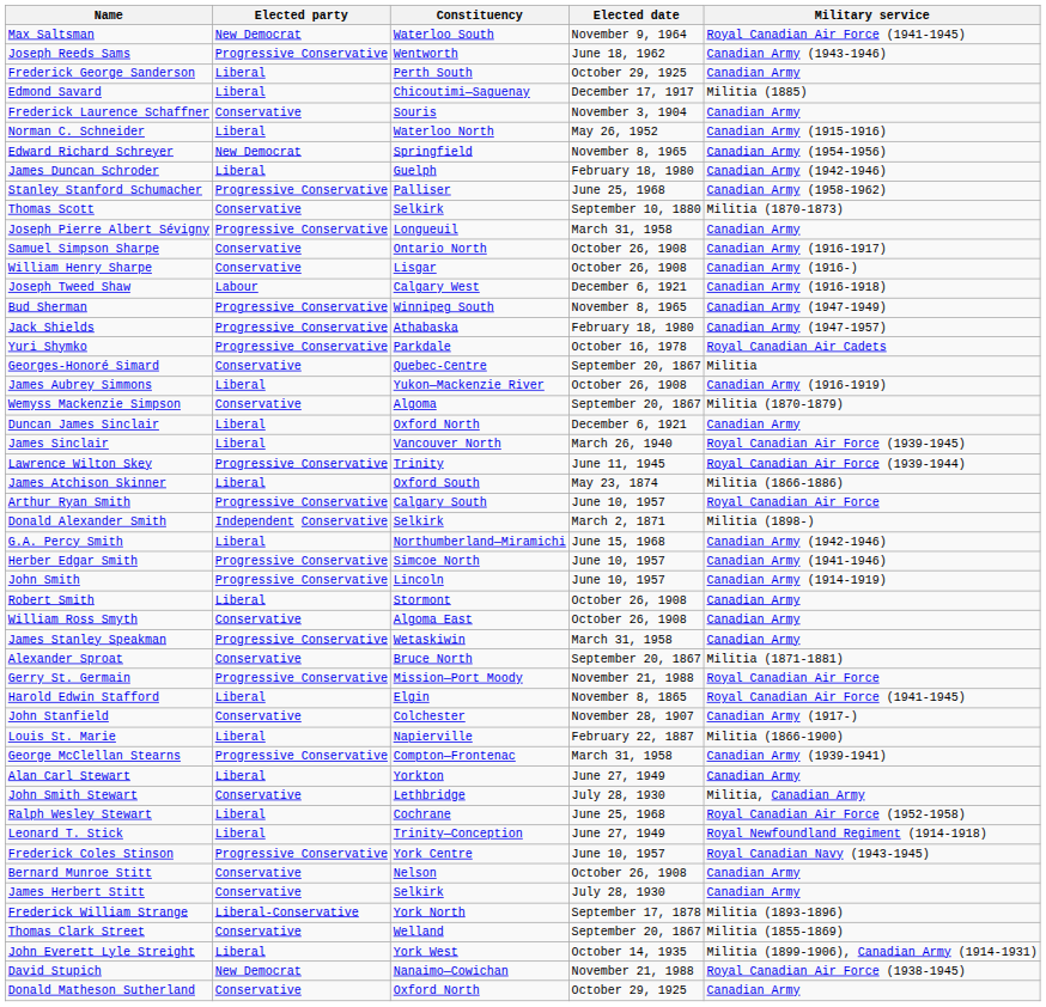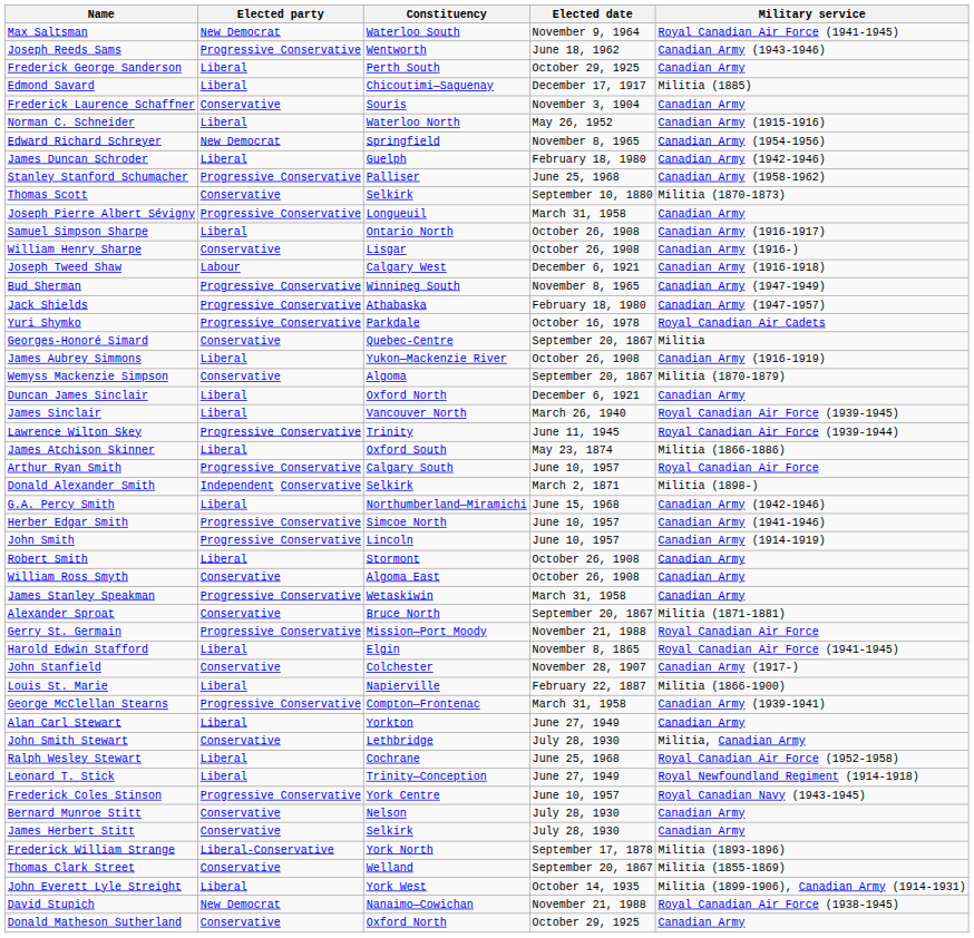 <table class="wikitable sortable">
 <tr>
 <th>Name</th>
 <th>Elected party</th>
 <th>Constituency</th>
 <th>Elected date</th>
 <th>Military service</th>
 </tr>
 <tr>
 <td><a href='#'>Max Saltsman</a></td>
 <td><a href='#'>New Democrat</a></td>
 <td><a href='#'>Waterloo South</a></td>
 <td>November 9, 1964</td>
 <td><a href='#'>Royal Canadian Air Force</a> (1941-1945)</td>
 </tr>
 <tr>
 <td><a href='#'>Joseph Reeds Sams</a></td>
 <td><a href='#'>Progressive Conservative</a></td>
 <td><a href='#'>Wentworth</a></td>
 <td>June 18, 1962</td>
 <td><a href='#'>Canadian Army</a> (1943-1946)</td>
 </tr>
 <tr>
 <td><a href='#'>Frederick George Sanderson</a></td>
 <td><a href='#'>Liberal</a></td>
 <td><a href='#'>Perth South</a></td>
 <td>October 29, 1925</td>
 <td><a href='#'>Canadian Army</a></td>
 </tr>
 <tr>
 <td><a href='#'>Edmond Savard</a></td>
 <td><a href='#'>Liberal</a></td>
 <td><a href='#'>Chicoutimi—Saguenay</a></td>
 <td>December 17, 1917</td>
 <td>Militia (1885)</td>
 </tr>
 <tr>
 <td><a href='#'>Frederick Laurence Schaffner</a></td>
 <td><a href='#'>Conservative</a></td>
 <td><a href='#'>Souris</a></td>
 <td>November 3, 1904</td>
 <td><a href='#'>Canadian Army</a></td>
 </tr>
 <tr>
 <td><a href='#'>Norman C. Schneider</a></td>
 <td><a href='#'>Liberal</a></td>
 <td><a href='#'>Waterloo North</a></td>
 <td>May 26, 1952</td>
 <td><a href='#'>Canadian Army</a> (1915-1916)</td>
 </tr>
 <tr>
 <td><a href='#'>Edward Richard Schreyer</a></td>
 <td><a href='#'>New Democrat</a></td>
 <td><a href='#'>Springfield</a></td>
 <td>November 8, 1965</td>
 <td><a href='#'>Canadian Army</a> (1954-1956)</td>
 </tr>
 <tr>
 <td><a href='#'>James Duncan Schroder</a></td>
 <td><a href='#'>Liberal</a></td>
 <td><a href='#'>Guelph</a></td>
 <td>February 18, 1980</td>
 <td><a href='#'>Canadian Army</a> (1942-1946)</td>
 </tr>
 <tr>
 <td><a href='#'>Stanley Stanford Schumacher</a></td>
 <td><a href='#'>Progressive Conservative</a></td>
 <td><a href='#'>Palliser</a></td>
 <td>June 25, 1968</td>
 <td><a href='#'>Canadian Army</a> (1958-1962)</td>
 </tr>
 <tr>
 <td><a href='#'>Thomas Scott</a></td>
 <td><a href='#'>Conservative</a></td>
 <td><a href='#'>Selkirk</a></td>
 <td>September 10, 1880</td>
 <td>Militia (1870-1873)</td>
 </tr>
 <tr>
 <td><a href='#'>Joseph Pierre Albert Sévigny</a></td>
 <td><a href='#'>Progressive Conservative</a></td>
 <td><a href='#'>Longueuil</a></td>
 <td>March 31, 1958</td>
 <td><a href='#'>Canadian Army</a></td>
 </tr>
 <tr>
 <td><a href='#'>Samuel Simpson Sharpe</a></td>
-<td><a href='#'>Conservative</a></td>
+<td><a href='#'>Liberal</a></td>
 <td><a href='#'>Ontario North</a></td>
 <td>October 26, 1908</td>
 <td><a href='#'>Canadian Army</a> (1916-1917)</td>
 </tr>
 <tr>
 <td><a href='#'>William Henry Sharpe</a></td>
 <td><a href='#'>Conservative</a></td>
 <td><a href='#'>Lisgar</a></td>
 <td>October 26, 1908</td>
 <td><a href='#'>Canadian Army</a> (1916-)</td>
 </tr>
 <tr>
 <td><a href='#'>Joseph Tweed Shaw</a></td>
 <td><a href='#'>Labour</a></td>
 <td><a href='#'>Calgary West</a></td>
 <td>December 6, 1921</td>
 <td><a href='#'>Canadian Army</a> (1916-1918)</td>
 </tr>
 <tr>
 <td><a href='#'>Bud Sherman</a></td>
 <td><a href='#'>Progressive Conservative</a></td>
 <td><a href='#'>Winnipeg South</a></td>
 <td>November 8, 1965</td>
 <td><a href='#'>Canadian Army</a> (1947-1949)</td>
 </tr>
 <tr>
 <td><a href='#'>Jack Shields</a></td>
 <td><a href='#'>Progressive Conservative</a></td>
 <td><a href='#'>Athabaska</a></td>
 <td>February 18, 1980</td>
 <td><a href='#'>Canadian Army</a> (1947-1957)</td>
 </tr>
 <tr>
 <td><a href='#'>Yuri Shymko</a></td>
 <td><a href='#'>Progressive Conservative</a></td>
 <td><a href='#'>Parkdale</a></td>
 <td>October 16, 1978</td>
 <td><a href='#'>Royal Canadian Air Cadets</a></td>
 </tr>
 <tr>
 <td><a href='#'>Georges-Honoré Simard</a></td>
 <td><a href='#'>Conservative</a></td>
 <td><a href='#'>Quebec-Centre</a></td>
 <td>September 20, 1867</td>
 <td>Militia</td>
 </tr>
 <tr>
 <td><a href='#'>James Aubrey Simmons</a></td>
 <td><a href='#'>Liberal</a></td>
 <td><a href='#'>Yukon—Mackenzie River</a></td>
 <td>October 26, 1908</td>
 <td><a href='#'>Canadian Army</a> (1916-1919)</td>
 </tr>
 <tr>
 <td><a href='#'>Wemyss Mackenzie Simpson</a></td>
 <td><a href='#'>Conservative</a></td>
 <td><a href='#'>Algoma</a></td>
 <td>September 20, 1867</td>
 <td>Militia (1870-1879)</td>
 </tr>
 <tr>
 <td><a href='#'>Duncan James Sinclair</a></td>
 <td><a href='#'>Liberal</a></td>
 <td><a href='#'>Oxford North</a></td>
 <td>December 6, 1921</td>
 <td><a href='#'>Canadian Army</a></td>
 </tr>
 <tr>
 <td><a href='#'>James Sinclair</a></td>
 <td><a href='#'>Liberal</a></td>
 <td><a href='#'>Vancouver North</a></td>
 <td>March 26, 1940</td>
 <td><a href='#'>Royal Canadian Air Force</a> (1939-1945)</td>
 </tr>
 <tr>
 <td><a href='#'>Lawrence Wilton Skey</a></td>
 <td><a href='#'>Progressive Conservative</a></td>
 <td><a href='#'>Trinity</a></td>
 <td>June 11, 1945</td>
 <td><a href='#'>Royal Canadian Air Force</a> (1939-1944)</td>
 </tr>
 <tr>
 <td><a href='#'>James Atchison Skinner</a></td>
 <td><a href='#'>Liberal</a></td>
 <td><a href='#'>Oxford South</a></td>
 <td>May 23, 1874</td>
 <td>Militia (1866-1886)</td>
 </tr>
 <tr>
 <td><a href='#'>Arthur Ryan Smith</a></td>
 <td><a href='#'>Progressive Conservative</a></td>
 <td><a href='#'>Calgary South</a></td>
 <td>June 10, 1957</td>
 <td><a href='#'>Royal Canadian Air Force</a></td>
 </tr>
 <tr>
 <td><a href='#'>Donald Alexander Smith</a></td>
 <td><a href='#'>Independent</a> <a href='#'>Conservative</a></td>
 <td><a href='#'>Selkirk</a></td>
 <td>March 2, 1871</td>
 <td>Militia (1898-)</td>
 </tr>
 <tr>
 <td><a href='#'>G.A. Percy Smith</a></td>
 <td><a href='#'>Liberal</a></td>
 <td><a href='#'>Northumberland—Miramichi</a></td>
 <td>June 15, 1968</td>
 <td><a href='#'>Canadian Army</a> (1942-1946)</td>
 </tr>
 <tr>
 <td><a href='#'>Herber Edgar Smith</a></td>
 <td><a href='#'>Progressive Conservative</a></td>
 <td><a href='#'>Simcoe North</a></td>
 <td>June 10, 1957</td>
 <td><a href='#'>Canadian Army</a> (1941-1946)</td>
 </tr>
 <tr>
 <td><a href='#'>John Smith</a></td>
 <td><a href='#'>Progressive Conservative</a></td>
 <td><a href='#'>Lincoln</a></td>
 <td>June 10, 1957</td>
 <td><a href='#'>Canadian Army</a> (1914-1919)</td>
 </tr>
 <tr>
 <td><a href='#'>Robert Smith</a></td>
 <td><a href='#'>Liberal</a></td>
 <td><a href='#'>Stormont</a></td>
 <td>October 26, 1908</td>
 <td><a href='#'>Canadian Army</a></td>
 </tr>
 <tr>
 <td><a href='#'>William Ross Smyth</a></td>
 <td><a href='#'>Conservative</a></td>
 <td><a href='#'>Algoma East</a></td>
 <td>October 26, 1908</td>
 <td><a href='#'>Canadian Army</a></td>
 </tr>
 <tr>
 <td><a href='#'>James Stanley Speakman</a></td>
 <td><a href='#'>Progressive Conservative</a></td>
 <td><a href='#'>Wetaskiwin</a></td>
 <td>March 31, 1958</td>
 <td><a href='#'>Canadian Army</a></td>
 </tr>
 <tr>
 <td><a href='#'>Alexander Sproat</a></td>
 <td><a href='#'>Conservative</a></td>
 <td><a href='#'>Bruce North</a></td>
 <td>September 20, 1867</td>
 <td>Militia (1871-1881)</td>
 </tr>
 <tr>
 <td><a href='#'>Gerry St. Germain</a></td>
 <td><a href='#'>Progressive Conservative</a></td>
 <td><a href='#'>Mission—Port Moody</a></td>
 <td>November 21, 1988</td>
 <td><a href='#'>Royal Canadian Air Force</a></td>
 </tr>
 <tr>
 <td><a href='#'>Harold Edwin Stafford</a></td>
 <td><a href='#'>Liberal</a></td>
 <td><a href='#'>Elgin</a></td>
 <td>November 8, 1865</td>
 <td><a href='#'>Royal Canadian Air Force</a> (1941-1945)</td>
 </tr>
 <tr>
 <td><a href='#'>John Stanfield</a></td>
 <td><a href='#'>Conservative</a></td>
 <td><a href='#'>Colchester</a></td>
 <td>November 28, 1907</td>
 <td><a href='#'>Canadian Army</a> (1917-)</td>
 </tr>
 <tr>
 <td><a href='#'>Louis St. Marie</a></td>
 <td><a href='#'>Liberal</a></td>
 <td><a href='#'>Napierville</a></td>
 <td>February 22, 1887</td>
 <td>Militia (1866-1900)</td>
 </tr>
 <tr>
 <td><a href='#'>George McClellan Stearns</a></td>
 <td><a href='#'>Progressive Conservative</a></td>
 <td><a href='#'>Compton—Frontenac</a></td>
 <td>March 31, 1958</td>
 <td><a href='#'>Canadian Army</a> (1939-1941)</td>
 </tr>
 <tr>
 <td><a href='#'>Alan Carl Stewart</a></td>
 <td><a href='#'>Liberal</a></td>
 <td><a href='#'>Yorkton</a></td>
 <td>June 27, 1949</td>
 <td><a href='#'>Canadian Army</a></td>
 </tr>
 <tr>
 <td><a href='#'>John Smith Stewart</a></td>
 <td><a href='#'>Conservative</a></td>
 <td><a href='#'>Lethbridge</a></td>
 <td>July 28, 1930</td>
 <td>Militia, <a href='#'>Canadian Army</a></td>
 </tr>
 <tr>
 <td><a href='#'>Ralph Wesley Stewart</a></td>
 <td><a href='#'>Liberal</a></td>
 <td><a href='#'>Cochrane</a></td>
 <td>June 25, 1968</td>
 <td><a href='#'>Royal Canadian Air Force</a> (1952-1958)</td>
 </tr>
 <tr>
 <td><a href='#'>Leonard T. Stick</a></td>
 <td><a href='#'>Liberal</a></td>
 <td><a href='#'>Trinity—Conception</a></td>
 <td>June 27, 1949</td>
 <td><a href='#'>Royal Newfoundland Regiment</a> (1914-1918)</td>
 </tr>
 <tr>
 <td><a href='#'>Frederick Coles Stinson</a></td>
 <td><a href='#'>Progressive Conservative</a></td>
 <td><a href='#'>York Centre</a></td>
 <td>June 10, 1957</td>
 <td><a href='#'>Royal Canadian Navy</a> (1943-1945)</td>
 </tr>
 <tr>
 <td><a href='#'>Bernard Munroe Stitt</a></td>
 <td><a href='#'>Conservative</a></td>
 <td><a href='#'>Nelson</a></td>
-<td>October 26, 1908</td>
+<td>July 28, 1930</td>
 <td><a href='#'>Canadian Army</a></td>
 </tr>
 <tr>
 <td><a href='#'>James Herbert Stitt</a></td>
 <td><a href='#'>Conservative</a></td>
 <td><a href='#'>Selkirk</a></td>
 <td>July 28, 1930</td>
 <td><a href='#'>Canadian Army</a></td>
 </tr>
 <tr>
 <td><a href='#'>Frederick William Strange</a></td>
 <td><a href='#'>Liberal-Conservative</a></td>
 <td><a href='#'>York North</a></td>
 <td>September 17, 1878</td>
 <td>Militia (1893-1896)</td>
 </tr>
 <tr>
 <td><a href='#'>Thomas Clark Street</a></td>
 <td><a href='#'>Conservative</a></td>
 <td><a href='#'>Welland</a></td>
 <td>September 20, 1867</td>
 <td>Militia (1855-1869)</td>
 </tr>
 <tr>
 <td><a href='#'>John Everett Lyle Streight</a></td>
 <td><a href='#'>Liberal</a></td>
 <td><a href='#'>York West</a></td>
 <td>October 14, 1935</td>
 <td>Militia (1899-1906), <a href='#'>Canadian Army</a> (1914-1931)</td>
 </tr>
 <tr>
 <td><a href='#'>David Stupich</a></td>
 <td><a href='#'>New Democrat</a></td>
 <td><a href='#'>Nanaimo—Cowichan</a></td>
 <td>November 21, 1988</td>
 <td><a href='#'>Royal Canadian Air Force</a> (1938-1945)</td>
 </tr>
 <tr>
 <td><a href='#'>Donald Matheson Sutherland</a></td>
 <td><a href='#'>Conservative</a></td>
 <td><a href='#'>Oxford North</a></td>
 <td>October 29, 1925</td>
 <td><a href='#'>Canadian Army</a></td>
 </tr>
 </table>
